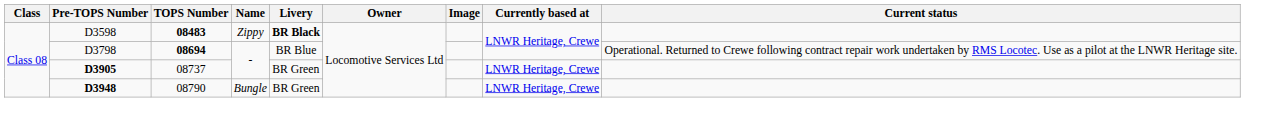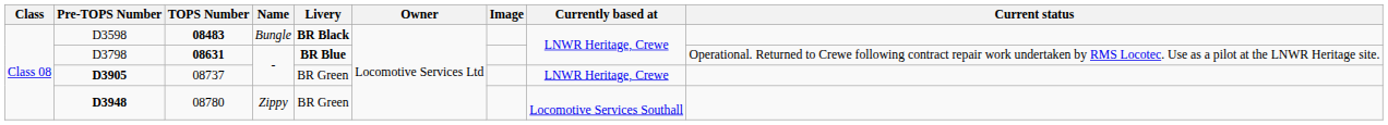 <table class="wikitable">
 <tr>
 <th>Class</th>
 <th>Pre-TOPS Number</th>
 <th>TOPS Number</th>
 <th>Name</th>
 <th>Livery</th>
 <th>Owner</th>
 <th>Image</th>
 <th>Currently based at</th>
 <th>Current status</th>
 </tr>
 <tr>
 <td rowspan="4" style="text-align:center;"><a href='#'>Class 08</a></td>
 <td style="text-align:center;">D3598</td>
 <td style="text-align:center;"><strong>08483</strong></td>
-<td style="text-align:center;"><em>Zippy</em></td>
+<td style="text-align:center;"><em>Bungle</em></td>
 <td style="text-align:center;"><strong>BR Black</strong></td>
 <td rowspan="4" style="text-align:center;">Locomotive Services Ltd</td>
 <td></td>
 <td rowspan="2" style="text-align:center;"><a href='#'>LNWR Heritage, Crewe</a></td>
 <td></td>
 </tr>
 <tr>
 <td style="text-align:center;">D3798</td>
-<td style="text-align:center;"><strong>08694</strong></td>
+<td style="text-align:center;"><strong>08631</strong></td>
 <td rowspan="2" style="text-align:center;">-</td>
-<td style="text-align:center;">BR Blue</td>
+<td style="text-align:center;"><strong>BR Blue</strong></td>
 <td></td>
 <td>Operational. Returned to Crewe following contract repair work undertaken by <a href='#'>RMS Locotec</a>. Use as a pilot at the LNWR Heritage site.</td>
 </tr>
 <tr>
 <td style="text-align:center;"><strong>D3905</strong></td>
 <td style="text-align:center;">08737</td>
 <td>BR Green</td>
 <td></td>
 <td style="text-align:center;"><a href='#'>LNWR Heritage, Crewe</a></td>
 <td></td>
 </tr>
 <tr>
 <td style="text-align:center;"><strong>D3948</strong></td>
-<td style="text-align:center;">08790</td>
-<td style="text-align:center;"><em>Bungle</em></td>
+<td style="text-align:center;">08780</td>
+<td style="text-align:center;"><em>Zippy</em></td>
 <td style="text-align:center;">BR Green</td>
 <td rowspan="1"></td>
-<td style="text-align:center;"><a href='#'>LNWR Heritage, Crewe</a></td>
+<td style="text-align:center;"><br><a href='#'>Locomotive Services Southall</a></td>
 <td></td>
 </tr>
 </table>
